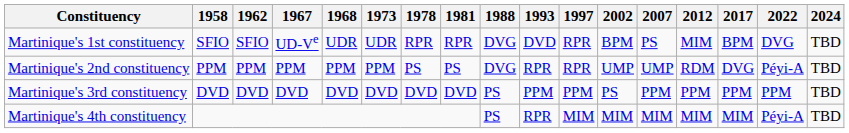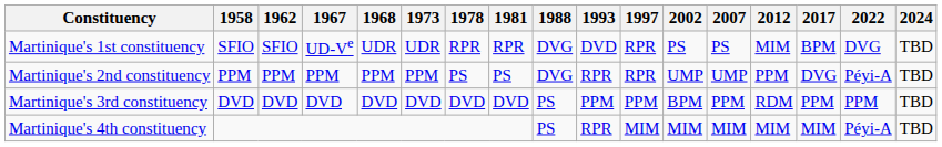 <table class="wikitable">
 <tr>
 <th>Constituency</th>
 <th>1958</th>
 <th>1962</th>
 <th>1967</th>
 <th>1968</th>
 <th>1973</th>
 <th>1978</th>
 <th>1981</th>
 <th>1988</th>
 <th>1993</th>
 <th>1997</th>
 <th>2002</th>
 <th>2007</th>
 <th>2012</th>
 <th>2017</th>
 <th>2022</th>
 <th>2024</th>
 </tr>
 <tr>
 <td><a href='#'>Martinique's 1st constituency</a></td>
 <td bgcolor=><a href='#'>SFIO</a></td>
 <td bgcolor=><a href='#'>SFIO</a></td>
 <td bgcolor=><a href='#'>UD-V<sup>e</sup></a></td>
 <td bgcolor=><a href='#'>UDR</a></td>
 <td bgcolor=><a href='#'>UDR</a></td>
 <td bgcolor=><a href='#'>RPR</a></td>
 <td bgcolor=><a href='#'>RPR</a></td>
 <td bgcolor=><a href='#'>DVG</a></td>
 <td bgcolor=><a href='#'>DVD</a></td>
 <td bgcolor=><a href='#'>RPR</a></td>
-<td bgcolor=><a href='#'>BPM</a></td>
+<td bgcolor=><a href='#'>PS</a></td>
 <td bgcolor=><a href='#'>PS</a></td>
 <td bgcolor=><a href='#'>MIM</a></td>
 <td bgcolor=><a href='#'>BPM</a></td>
 <td bgcolor=><a href='#'>DVG</a></td>
 <td>TBD</td>
 </tr>
 <tr>
 <td><a href='#'>Martinique's 2nd constituency</a></td>
 <td bgcolor=><a href='#'>PPM</a></td>
 <td bgcolor=><a href='#'>PPM</a></td>
 <td bgcolor=><a href='#'>PPM</a></td>
 <td bgcolor=><a href='#'>PPM</a></td>
 <td bgcolor=><a href='#'>PPM</a></td>
 <td bgcolor=><a href='#'>PS</a></td>
 <td bgcolor=><a href='#'>PS</a></td>
 <td bgcolor=><a href='#'>DVG</a></td>
 <td bgcolor=><a href='#'>RPR</a></td>
 <td bgcolor=><a href='#'>RPR</a></td>
 <td bgcolor=><a href='#'>UMP</a></td>
 <td bgcolor=><a href='#'>UMP</a></td>
-<td bgcolor=><a href='#'>RDM</a></td>
+<td bgcolor=><a href='#'>PPM</a></td>
 <td bgcolor=><a href='#'>DVG</a></td>
 <td bgcolor=><a href='#'>Péyi-A</a></td>
 <td>TBD</td>
 </tr>
 <tr>
 <td><a href='#'>Martinique's 3rd constituency</a></td>
 <td bgcolor=><a href='#'>DVD</a></td>
 <td bgcolor=><a href='#'>DVD</a></td>
 <td bgcolor=><a href='#'>DVD</a></td>
 <td bgcolor=><a href='#'>DVD</a></td>
 <td bgcolor=><a href='#'>DVD</a></td>
 <td bgcolor=><a href='#'>DVD</a></td>
 <td bgcolor=><a href='#'>DVD</a></td>
 <td bgcolor=><a href='#'>PS</a></td>
 <td bgcolor=><a href='#'>PPM</a></td>
 <td bgcolor=><a href='#'>PPM</a></td>
-<td bgcolor=><a href='#'>PS</a></td>
+<td bgcolor=><a href='#'>BPM</a></td>
 <td bgcolor=><a href='#'>PPM</a></td>
-<td bgcolor=><a href='#'>PPM</a></td>
+<td bgcolor=><a href='#'>RDM</a></td>
 <td bgcolor=><a href='#'>PPM</a></td>
 <td bgcolor=><a href='#'>PPM</a></td>
 <td>TBD</td>
 </tr>
 <tr>
 <td><a href='#'>Martinique's 4th constituency</a></td>
 <td colspan="7"></td>
 <td bgcolor=><a href='#'>PS</a></td>
 <td bgcolor=><a href='#'>RPR</a></td>
 <td bgcolor=><a href='#'>MIM</a></td>
 <td bgcolor=><a href='#'>MIM</a></td>
 <td bgcolor=><a href='#'>MIM</a></td>
 <td bgcolor=><a href='#'>MIM</a></td>
 <td bgcolor=><a href='#'>MIM</a></td>
 <td bgcolor=><a href='#'>Péyi-A</a></td>
 <td>TBD</td>
 </tr>
 </table>
